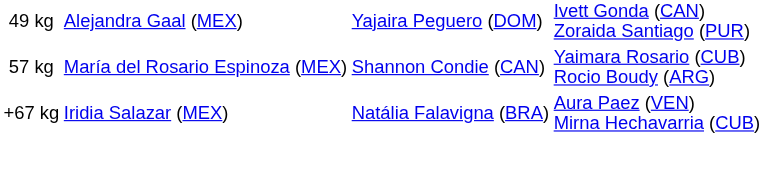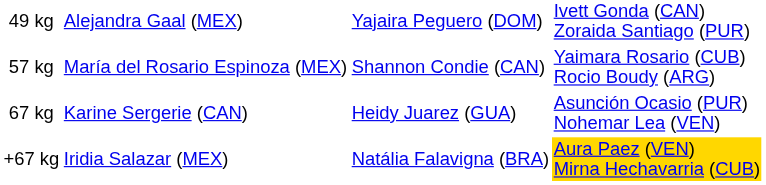 <table>
 <tr>
 <td rowspan=1 align=center>49 kg</td>
 <td> <a href='#'>Alejandra Gaal</a> (<a href='#'>MEX</a>)</td>
 <td> <a href='#'>Yajaira Peguero</a> (<a href='#'>DOM</a>)</td>
 <td> <a href='#'>Ivett Gonda</a> (<a href='#'>CAN</a>) <br>  <a href='#'>Zoraida Santiago</a> (<a href='#'>PUR</a>)</td>
 </tr>
 <tr>
 <td rowspan=1 align=center>57 kg</td>
 <td> <a href='#'>María del Rosario Espinoza</a> (<a href='#'>MEX</a>)</td>
 <td> <a href='#'>Shannon Condie</a> (<a href='#'>CAN</a>)</td>
 <td> <a href='#'>Yaimara Rosario</a> (<a href='#'>CUB</a>) <br>  <a href='#'>Rocio Boudy</a> (<a href='#'>ARG</a>)</td>
 </tr>
 <tr>
+<td rowspan=1 align=center>67 kg</td>
+<td> <a href='#'>Karine Sergerie</a> (<a href='#'>CAN</a>)</td>
+<td> <a href='#'>Heidy Juarez</a> (<a href='#'>GUA</a>)</td>
+<td> <a href='#'>Asunción Ocasio</a> (<a href='#'>PUR</a>) <br>  <a href='#'>Nohemar Lea</a> (<a href='#'>VEN</a>)</td>
+</tr>
+<tr>
 <td rowspan=1 align=center>+67 kg</td>
 <td> <a href='#'>Iridia Salazar</a> (<a href='#'>MEX</a>)</td>
 <td> <a href='#'>Natália Falavigna</a> (<a href='#'>BRA</a>)</td>
-<td> <a href='#'>Aura Paez</a> (<a href='#'>VEN</a>) <br>  <a href='#'>Mirna Hechavarria</a> (<a href='#'>CUB</a>)</td>
+<td style="background: gold;"> <a href='#'>Aura Paez</a> (<a href='#'>VEN</a>) <br>  <a href='#'>Mirna Hechavarria</a> (<a href='#'>CUB</a>)</td>
 </tr>
 </table>
